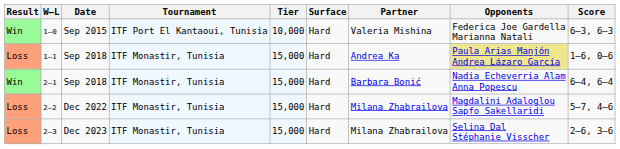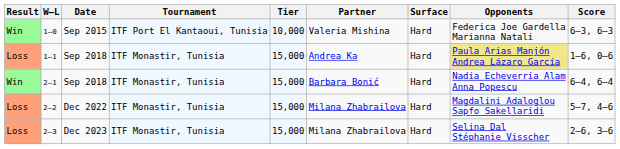 <table class="sortable wikitable nowrap">
 <tr>
 <th>Result</th>
 <th class=unsortable>W–L</th>
 <th>Date</th>
 <th>Tournament</th>
 <th>Tier</th>
+<th>Partner</th>
 <th>Surface</th>
-<th>Partner</th>
 <th>Opponents</th>
 <th class=unsortable>Score</th>
 </tr>
 <tr>
 <td style="background:#98fb98;">Win</td>
 <td><small>1–0</small></td>
 <td>Sep 2015</td>
 <td style="background:#f0f8ff;">ITF Port El Kantaoui, Tunisia</td>
 <td style="background:#f0f8ff;">10,000</td>
+<td> Valeria Mishina</td>
 <td>Hard</td>
-<td> Valeria Mishina</td>
 <td> Federica Joe Gardella <br>  Marianna Natali</td>
 <td>6–3, 6–3</td>
 </tr>
 <tr>
 <td style="background:#ffa07a;">Loss</td>
 <td><small>1–1</small></td>
 <td>Sep 2018</td>
 <td style="background:#f0f8ff;">ITF Monastir, Tunisia</td>
 <td style="background:#f0f8ff;">15,000</td>
+<td> <a href='#'>Andrea Ka</a></td>
 <td>Hard</td>
-<td> <a href='#'>Andrea Ka</a></td>
 <td style="background: khaki;"> <a href='#'>Paula Arias Manjón</a> <br>  <a href='#'>Andrea Lázaro García</a></td>
 <td>1–6, 0–6</td>
 </tr>
 <tr>
 <td style="background:#98fb98;">Win</td>
 <td><small>2–1</small></td>
 <td>Sep 2018</td>
 <td style="background:#f0f8ff;">ITF Monastir, Tunisia</td>
 <td style="background:#f0f8ff;">15,000</td>
+<td> <a href='#'>Barbara Bonić</a></td>
 <td>Hard</td>
-<td> <a href='#'>Barbara Bonić</a></td>
 <td> <a href='#'>Nadia Echeverria Alam</a> <br>  <a href='#'>Anna Popescu</a></td>
 <td>6–4, 6–4</td>
 </tr>
 <tr>
 <td style="background:#ffa07a;">Loss</td>
 <td><small>2–2</small></td>
 <td>Dec 2022</td>
 <td style="background:#f0f8ff;">ITF Monastir, Tunisia</td>
 <td style="background:#f0f8ff;">15,000</td>
+<td> <a href='#'>Milana Zhabrailova</a></td>
 <td>Hard</td>
-<td> <a href='#'>Milana Zhabrailova</a></td>
 <td> <a href='#'>Magdalini Adaloglou</a> <br>  <a href='#'>Sapfo Sakellaridi</a></td>
 <td>5–7, 4–6</td>
 </tr>
 <tr>
 <td style="background:#ffa07a;">Loss</td>
 <td><small>2–3</small></td>
 <td>Dec 2023</td>
 <td style="background:#f0f8ff;">ITF Monastir, Tunisia</td>
 <td style="background:#f0f8ff;">15,000</td>
+<td> Milana Zhabrailova</td>
 <td>Hard</td>
-<td> Milana Zhabrailova</td>
 <td> <a href='#'>Selina Dal</a> <br>  <a href='#'>Stéphanie Visscher</a></td>
 <td>2–6, 3–6</td>
 </tr>
 </table>
